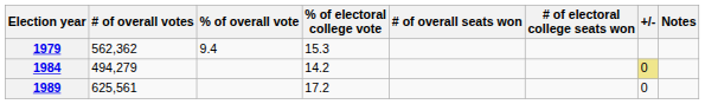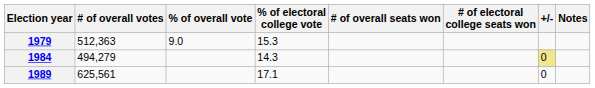 <table class="wikitable">
 <tr>
 <th>Election year</th>
 <th># of overall votes</th>
 <th>% of overall vote</th>
 <th>% of electoral<br>college vote</th>
 <th># of overall seats won</th>
 <th># of electoral<br>college seats won</th>
 <th>+/-</th>
 <th>Notes</th>
 </tr>
 <tr>
 <th><a href='#'>1979</a></th>
-<td>562,362</td>
-<td>9.4</td>
+<td>512,363</td>
+<td>9.0</td>
 <td>15.3</td>
 <td></td>
 <td><small></small></td>
 <td></td>
 <td></td>
 </tr>
 <tr>
 <th><a href='#'>1984</a></th>
 <td>494,279</td>
 <td></td>
-<td>14.2</td>
+<td>14.3</td>
 <td></td>
 <td><small></small></td>
 <td style="background: khaki;"> 0</td>
 <td></td>
 </tr>
 <tr>
 <th><a href='#'>1989</a></th>
 <td>625,561</td>
 <td></td>
-<td>17.2</td>
+<td>17.1</td>
 <td></td>
 <td><small></small></td>
 <td> 0</td>
 <td></td>
 </tr>
 </table>
